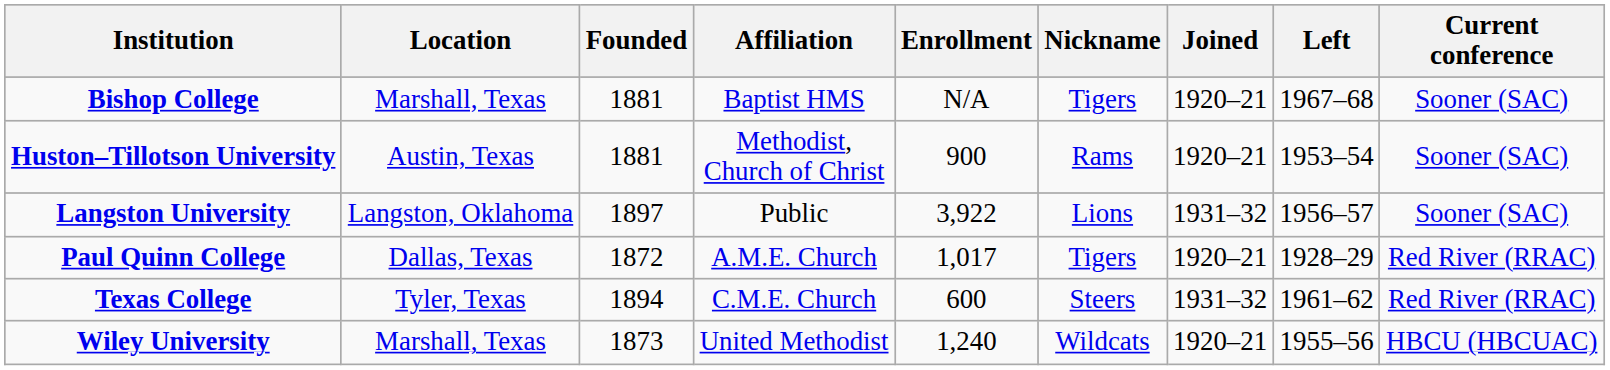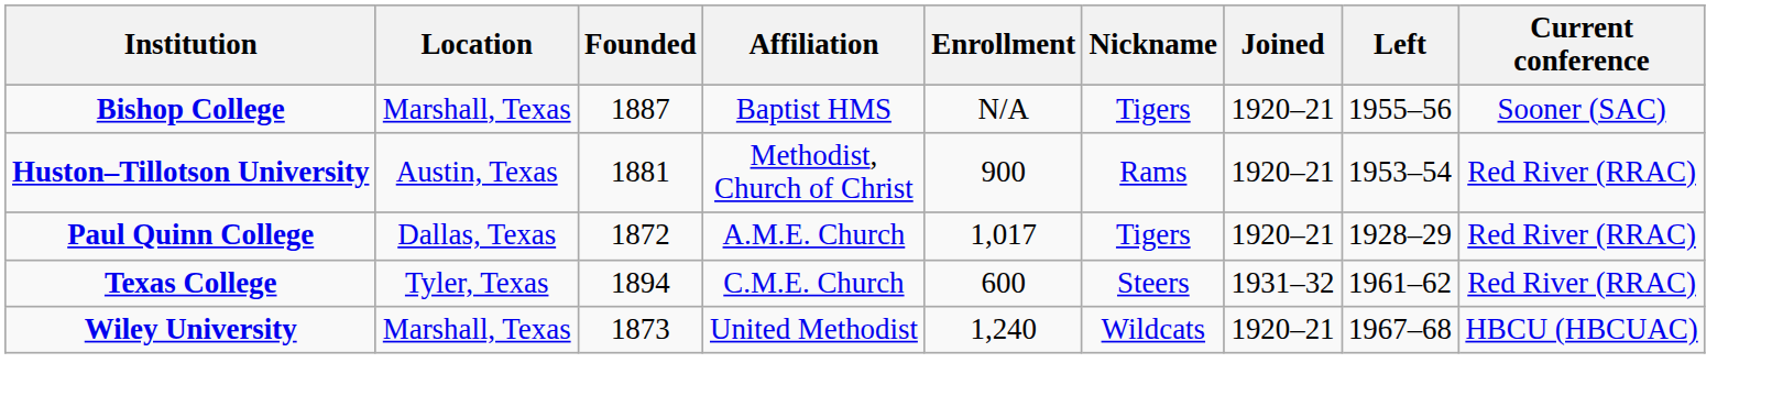 <table class="sortable wikitable" style="text-align: center">
 <tr>
 <th>Institution</th>
 <th>Location</th>
 <th>Founded</th>
 <th>Affiliation</th>
 <th>Enrollment</th>
 <th>Nickname</th>
 <th>Joined</th>
 <th>Left</th>
 <th>Current<br>conference</th>
 </tr>
 <tr>
 <td><strong><a href='#'>Bishop College</a></strong></td>
 <td><a href='#'>Marshall, Texas</a></td>
-<td>1881</td>
+<td>1887</td>
 <td><a href='#'>Baptist HMS</a></td>
 <td>N/A</td>
 <td><a href='#'>Tigers</a></td>
 <td>1920–21</td>
-<td>1967–68</td>
+<td>1955–56</td>
 <td><a href='#'>Sooner (SAC)</a></td>
 </tr>
 <tr>
 <td><strong><a href='#'>Huston–Tillotson University</a></strong></td>
 <td><a href='#'>Austin, Texas</a></td>
 <td>1881</td>
 <td><a href='#'>Methodist</a>,<br><a href='#'>Church of Christ</a></td>
 <td>900</td>
 <td><a href='#'>Rams</a></td>
 <td>1920–21</td>
 <td>1953–54</td>
-<td><a href='#'>Sooner (SAC)</a></td>
-</tr>
-<tr>
-<td><strong><a href='#'>Langston University</a></strong></td>
-<td><a href='#'>Langston, Oklahoma</a></td>
-<td>1897</td>
-<td>Public</td>
-<td>3,922</td>
-<td><a href='#'>Lions</a></td>
-<td>1931–32</td>
-<td>1956–57</td>
-<td><a href='#'>Sooner (SAC)</a></td>
+<td><a href='#'>Red River (RRAC)</a></td>
 </tr>
 <tr>
 <td><strong><a href='#'>Paul Quinn College</a></strong></td>
 <td><a href='#'>Dallas, Texas</a></td>
 <td>1872</td>
 <td><a href='#'>A.M.E. Church</a></td>
 <td>1,017</td>
 <td><a href='#'>Tigers</a></td>
 <td>1920–21</td>
 <td>1928–29</td>
 <td><a href='#'>Red River (RRAC)</a></td>
 </tr>
 <tr>
 <td><strong><a href='#'>Texas College</a></strong></td>
 <td><a href='#'>Tyler, Texas</a></td>
 <td>1894</td>
 <td><a href='#'>C.M.E. Church</a></td>
 <td>600</td>
 <td><a href='#'>Steers</a></td>
 <td>1931–32</td>
 <td>1961–62</td>
 <td><a href='#'>Red River (RRAC)</a></td>
 </tr>
 <tr>
 <td><strong><a href='#'>Wiley University</a></strong></td>
 <td><a href='#'>Marshall, Texas</a></td>
 <td>1873</td>
 <td><a href='#'>United Methodist</a></td>
 <td>1,240</td>
 <td><a href='#'>Wildcats</a></td>
 <td>1920–21</td>
-<td>1955–56</td>
+<td>1967–68</td>
 <td><a href='#'>HBCU (HBCUAC)</a></td>
 </tr>
 </table>
